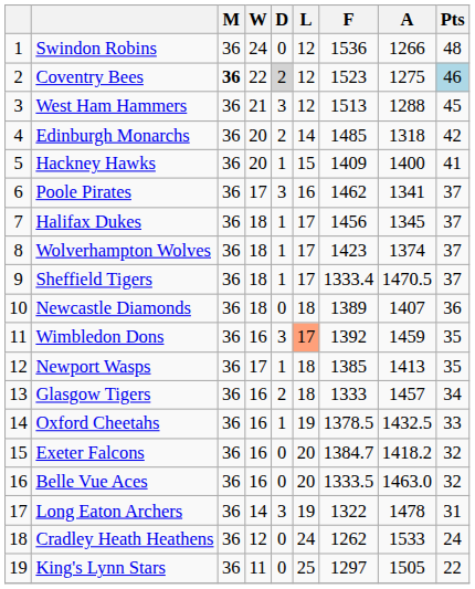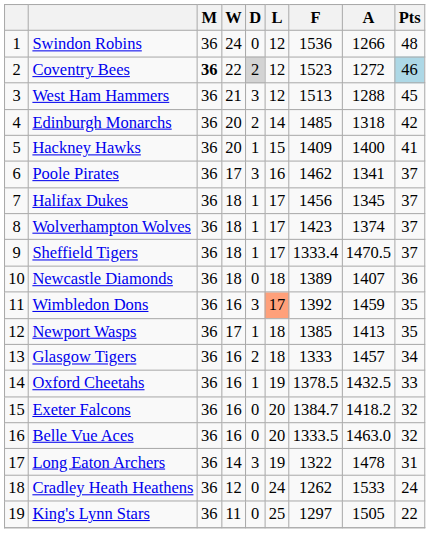 <table class=wikitable>
 <tr>
 <th></th>
 <th></th>
 <th>M</th>
 <th>W</th>
 <th>D</th>
 <th>L</th>
 <th>F</th>
 <th>A</th>
 <th>Pts</th>
 </tr>
 <tr>
 <td align="center">1</td>
 <td><a href='#'>Swindon Robins</a></td>
 <td align="center">36</td>
 <td align="center">24</td>
 <td align="center">0</td>
 <td align="center">12</td>
 <td align="center">1536</td>
 <td align="center">1266</td>
 <td align="center">48</td>
 </tr>
 <tr>
 <td align="center">2</td>
 <td><a href='#'>Coventry Bees</a></td>
 <td align="center"><strong>36</strong></td>
 <td align="center">22</td>
 <td align="center" style="background: lightgrey;">2</td>
 <td align="center">12</td>
 <td align="center">1523</td>
-<td align="center">1275</td>
+<td align="center">1272</td>
 <td align="center" style="background: lightblue;">46</td>
 </tr>
 <tr>
 <td align="center">3</td>
 <td><a href='#'>West Ham Hammers</a></td>
 <td align="center">36</td>
 <td align="center">21</td>
 <td align="center">3</td>
 <td align="center">12</td>
 <td align="center">1513</td>
 <td align="center">1288</td>
 <td align="center">45</td>
 </tr>
 <tr>
 <td align="center">4</td>
 <td><a href='#'>Edinburgh Monarchs</a></td>
 <td align="center">36</td>
 <td align="center">20</td>
 <td align="center">2</td>
 <td align="center">14</td>
 <td align="center">1485</td>
 <td align="center">1318</td>
 <td align="center">42</td>
 </tr>
 <tr>
 <td align="center">5</td>
 <td><a href='#'>Hackney Hawks</a></td>
 <td align="center">36</td>
 <td align="center">20</td>
 <td align="center">1</td>
 <td align="center">15</td>
 <td align="center">1409</td>
 <td align="center">1400</td>
 <td align="center">41</td>
 </tr>
 <tr>
 <td align="center">6</td>
 <td><a href='#'>Poole Pirates</a></td>
 <td align="center">36</td>
 <td align="center">17</td>
 <td align="center">3</td>
 <td align="center">16</td>
 <td align="center">1462</td>
 <td align="center">1341</td>
 <td align="center">37</td>
 </tr>
 <tr>
 <td align="center">7</td>
 <td><a href='#'>Halifax Dukes</a></td>
 <td align="center">36</td>
 <td align="center">18</td>
 <td align="center">1</td>
 <td align="center">17</td>
 <td align="center">1456</td>
 <td align="center">1345</td>
 <td align="center">37</td>
 </tr>
 <tr>
 <td align="center">8</td>
 <td><a href='#'>Wolverhampton Wolves</a></td>
 <td align="center">36</td>
 <td align="center">18</td>
 <td align="center">1</td>
 <td align="center">17</td>
 <td align="center">1423</td>
 <td align="center">1374</td>
 <td align="center">37</td>
 </tr>
 <tr>
 <td align="center">9</td>
 <td><a href='#'>Sheffield Tigers</a></td>
 <td align="center">36</td>
 <td align="center">18</td>
 <td align="center">1</td>
 <td align="center">17</td>
 <td align="center">1333.4</td>
 <td align="center">1470.5</td>
 <td align="center">37</td>
 </tr>
 <tr>
 <td align="center">10</td>
 <td><a href='#'>Newcastle Diamonds</a></td>
 <td align="center">36</td>
 <td align="center">18</td>
 <td align="center">0</td>
 <td align="center">18</td>
 <td align="center">1389</td>
 <td align="center">1407</td>
 <td align="center">36</td>
 </tr>
 <tr>
 <td align="center">11</td>
 <td><a href='#'>Wimbledon Dons</a></td>
 <td align="center">36</td>
 <td align="center">16</td>
 <td align="center">3</td>
 <td align="center" style="background: lightsalmon;">17</td>
 <td align="center">1392</td>
 <td align="center">1459</td>
 <td align="center">35</td>
 </tr>
 <tr>
 <td align="center">12</td>
 <td><a href='#'>Newport Wasps</a></td>
 <td align="center">36</td>
 <td align="center">17</td>
 <td align="center">1</td>
 <td align="center">18</td>
 <td align="center">1385</td>
 <td align="center">1413</td>
 <td align="center">35</td>
 </tr>
 <tr>
 <td align="center">13</td>
 <td><a href='#'>Glasgow Tigers</a></td>
 <td align="center">36</td>
 <td align="center">16</td>
 <td align="center">2</td>
 <td align="center">18</td>
 <td align="center">1333</td>
 <td align="center">1457</td>
 <td align="center">34</td>
 </tr>
 <tr>
 <td align="center">14</td>
 <td><a href='#'>Oxford Cheetahs</a></td>
 <td align="center">36</td>
 <td align="center">16</td>
 <td align="center">1</td>
 <td align="center">19</td>
 <td align="center">1378.5</td>
 <td align="center">1432.5</td>
 <td align="center">33</td>
 </tr>
 <tr>
 <td align="center">15</td>
 <td><a href='#'>Exeter Falcons</a></td>
 <td align="center">36</td>
 <td align="center">16</td>
 <td align="center">0</td>
 <td align="center">20</td>
 <td align="center">1384.7</td>
 <td align="center">1418.2</td>
 <td align="center">32</td>
 </tr>
 <tr>
 <td align="center">16</td>
 <td><a href='#'>Belle Vue Aces</a></td>
 <td align="center">36</td>
 <td align="center">16</td>
 <td align="center">0</td>
 <td align="center">20</td>
 <td align="center">1333.5</td>
 <td align="center">1463.0</td>
 <td align="center">32</td>
 </tr>
 <tr>
 <td align="center">17</td>
 <td><a href='#'>Long Eaton Archers</a></td>
 <td align="center">36</td>
 <td align="center">14</td>
 <td align="center">3</td>
 <td align="center">19</td>
 <td align="center">1322</td>
 <td align="center">1478</td>
 <td align="center">31</td>
 </tr>
 <tr>
 <td align="center">18</td>
 <td><a href='#'>Cradley Heath Heathens</a></td>
 <td align="center">36</td>
 <td align="center">12</td>
 <td align="center">0</td>
 <td align="center">24</td>
 <td align="center">1262</td>
 <td align="center">1533</td>
 <td align="center">24</td>
 </tr>
 <tr>
 <td align="center">19</td>
 <td><a href='#'>King's Lynn Stars</a></td>
 <td align="center">36</td>
 <td align="center">11</td>
 <td align="center">0</td>
 <td align="center">25</td>
 <td align="center">1297</td>
 <td align="center">1505</td>
 <td align="center">22</td>
 </tr>
 <tr>
 </tr>
 </table>
